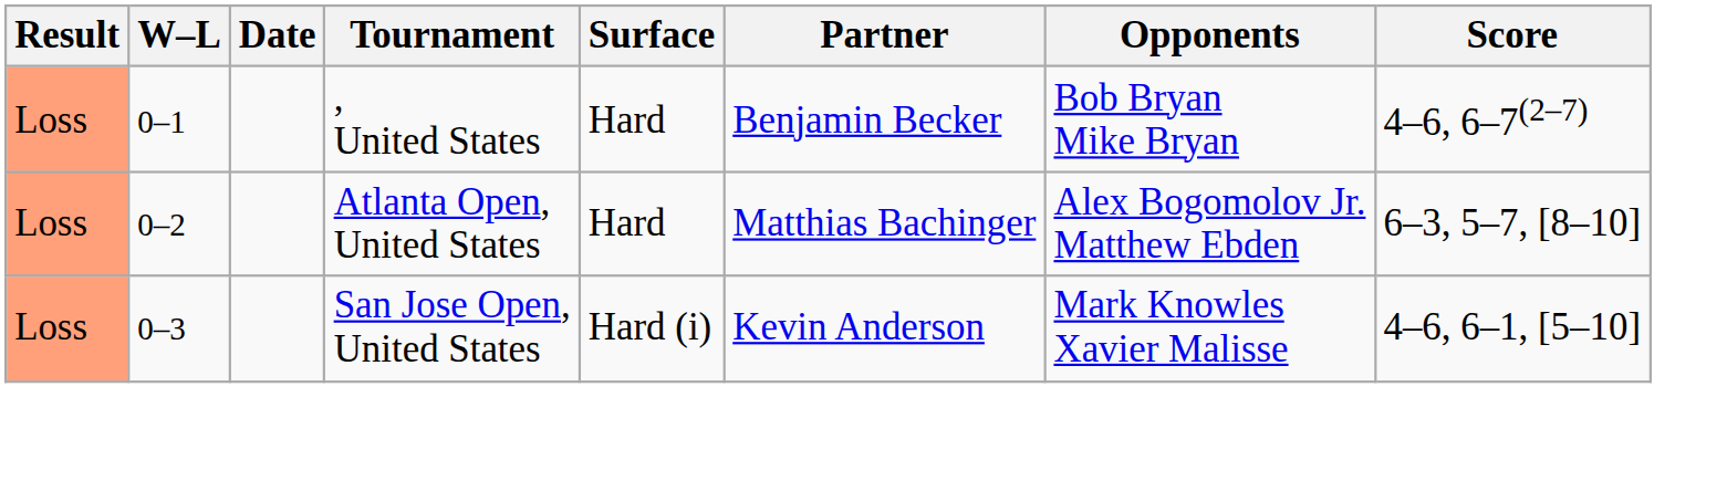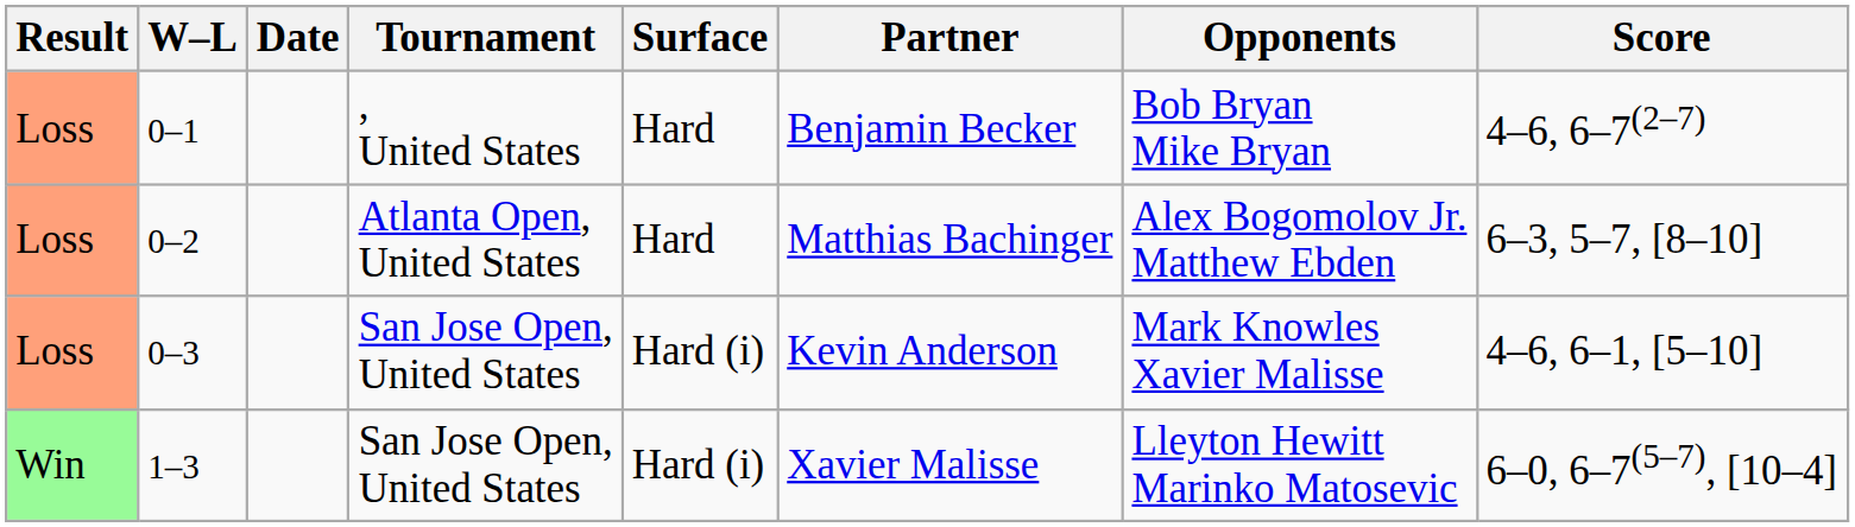 <table class="sortable wikitable nowrap">
 <tr>
 <th>Result</th>
 <th>W–L</th>
 <th>Date</th>
 <th>Tournament</th>
 <th>Surface</th>
 <th>Partner</th>
 <th>Opponents</th>
 <th>Score</th>
 </tr>
 <tr>
 <td style="background:#ffa07a;">Loss</td>
 <td><small>0–1</small></td>
 <td><a href='#'></a></td>
 <td>, <br> United States</td>
 <td>Hard</td>
 <td> <a href='#'>Benjamin Becker</a></td>
 <td> <a href='#'>Bob Bryan</a><br> <a href='#'>Mike Bryan</a></td>
 <td>4–6, 6–7<sup>(2–7)</sup></td>
 </tr>
 <tr>
 <td style="background:#ffa07a;">Loss</td>
 <td><small>0–2</small></td>
 <td><a href='#'></a></td>
 <td><a href='#'>Atlanta Open</a>, <br> United States</td>
 <td>Hard</td>
 <td nowrap> <a href='#'>Matthias Bachinger</a></td>
 <td nowrap> <a href='#'>Alex Bogomolov Jr.</a><br> <a href='#'>Matthew Ebden</a></td>
 <td>6–3, 5–7, [8–10]</td>
 </tr>
 <tr>
 <td style="background:#ffa07a;">Loss</td>
 <td><small>0–3</small></td>
 <td><a href='#'></a></td>
 <td><a href='#'>San Jose Open</a>, <br> United States</td>
 <td>Hard (i)</td>
 <td> <a href='#'>Kevin Anderson</a></td>
 <td> <a href='#'>Mark Knowles</a> <br>  <a href='#'>Xavier Malisse</a></td>
 <td>4–6, 6–1, [5–10]</td>
 </tr>
+<tr>
+<td style="background:#98fb98;">Win</td>
+<td><small>1–3</small></td>
+<td><a href='#'></a></td>
+<td>San Jose Open, <br> United States</td>
+<td>Hard (i)</td>
+<td> <a href='#'>Xavier Malisse</a></td>
+<td> <a href='#'>Lleyton Hewitt</a><br>  <a href='#'>Marinko Matosevic</a></td>
+<td>6–0, 6–7<sup>(5–7)</sup>, [10–4]</td>
+</tr>
 </table>
